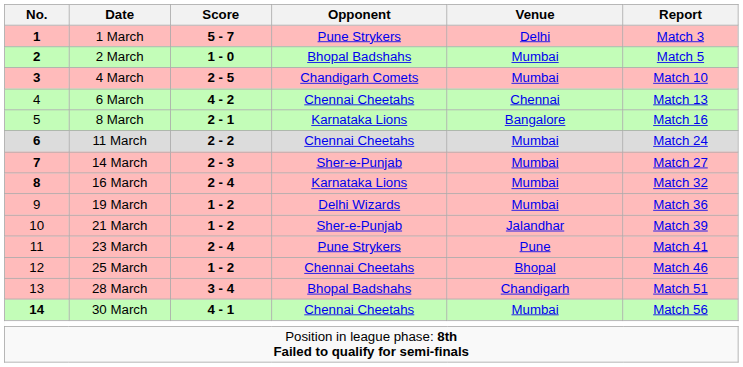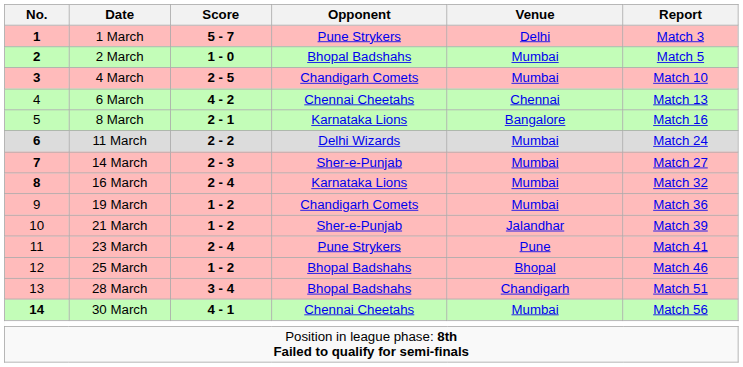 <table class=wikitable style="width:70%; text-align:center; border:none">
 <tr>
 <th width=10>No.</th>
 <th width=15>Date</th>
 <th width=25>Score</th>
 <th width=35>Opponent</th>
 <th width=15>Venue</th>
 <th width=15>Report</th>
 </tr>
 <tr style="background:#fbb;">
 <td><strong>1</strong></td>
 <td>1 March</td>
 <td><strong>5 - 7</strong></td>
 <td><a href='#'>Pune Strykers</a></td>
 <td><a href='#'>Delhi</a></td>
 <td><a href='#'>Match 3</a></td>
 </tr>
 <tr style="background:#c3fdb8;">
 <td><strong>2</strong></td>
 <td>2 March</td>
 <td><strong>1 - 0</strong></td>
 <td><a href='#'>Bhopal Badshahs</a></td>
 <td><a href='#'>Mumbai</a></td>
 <td><a href='#'>Match 5</a></td>
 </tr>
 <tr style="background:#fbb;">
 <td><strong>3</strong></td>
 <td>4 March</td>
 <td><strong>2 - 5</strong></td>
 <td><a href='#'>Chandigarh Comets</a></td>
 <td><a href='#'>Mumbai</a></td>
 <td><a href='#'>Match 10</a></td>
 </tr>
 <tr style="background:#c3fdb8;">
 <td>4</td>
 <td>6 March</td>
 <td><strong>4 - 2</strong></td>
 <td><a href='#'>Chennai Cheetahs</a></td>
 <td><a href='#'>Chennai</a></td>
 <td><a href='#'>Match 13</a></td>
 </tr>
 <tr style="background:#c3fdb8;">
 <td>5</td>
 <td>8 March</td>
 <td><strong>2 - 1</strong></td>
 <td><a href='#'>Karnataka Lions</a></td>
 <td><a href='#'>Bangalore</a></td>
 <td><a href='#'>Match 16</a></td>
 </tr>
 <tr style="background:#dcdcdc;">
 <td><strong>6</strong></td>
 <td>11 March</td>
 <td><strong>2 - 2</strong></td>
-<td><a href='#'>Chennai Cheetahs</a></td>
+<td><a href='#'>Delhi Wizards</a></td>
 <td><a href='#'>Mumbai</a></td>
 <td><a href='#'>Match 24</a></td>
 </tr>
 <tr style="background:#fbb;">
 <td><strong>7</strong></td>
 <td>14 March</td>
 <td><strong>2 - 3</strong></td>
 <td><a href='#'>Sher-e-Punjab</a></td>
 <td><a href='#'>Mumbai</a></td>
 <td><a href='#'>Match 27</a></td>
 </tr>
 <tr style="background:#fbb;">
 <td><strong>8</strong></td>
 <td>16 March</td>
 <td><strong>2 - 4</strong></td>
 <td><a href='#'>Karnataka Lions</a></td>
 <td><a href='#'>Mumbai</a></td>
 <td><a href='#'>Match 32</a></td>
 </tr>
 <tr style="background:#fbb;">
 <td>9</td>
 <td>19 March</td>
 <td><strong>1 - 2</strong></td>
-<td><a href='#'>Delhi Wizards</a></td>
+<td><a href='#'>Chandigarh Comets</a></td>
 <td><a href='#'>Mumbai</a></td>
 <td><a href='#'>Match 36</a></td>
 </tr>
 <tr style="background:#fbb;">
 <td>10</td>
 <td>21 March</td>
 <td><strong>1 - 2</strong></td>
 <td><a href='#'>Sher-e-Punjab</a></td>
 <td><a href='#'>Jalandhar</a></td>
 <td><a href='#'>Match 39</a></td>
 </tr>
 <tr style="background:#fbb;">
 <td>11</td>
 <td>23 March</td>
 <td><strong>2 - 4</strong></td>
 <td><a href='#'>Pune Strykers</a></td>
 <td><a href='#'>Pune</a></td>
 <td><a href='#'>Match 41</a></td>
 </tr>
 <tr style="background:#fbb;">
 <td>12</td>
 <td>25 March</td>
 <td><strong>1 - 2</strong></td>
-<td><a href='#'>Chennai Cheetahs</a></td>
+<td><a href='#'>Bhopal Badshahs</a></td>
 <td><a href='#'>Bhopal</a></td>
 <td><a href='#'>Match 46</a></td>
 </tr>
 <tr style="background:#fbb;">
 <td>13</td>
 <td>28 March</td>
 <td><strong>3 - 4</strong></td>
 <td><a href='#'>Bhopal Badshahs</a></td>
 <td><a href='#'>Chandigarh</a></td>
 <td><a href='#'>Match 51</a></td>
 </tr>
 <tr style="background:#c3fdb8;">
 <td><strong>14</strong></td>
 <td>30 March</td>
 <td><strong>4 - 1</strong></td>
 <td><a href='#'>Chennai Cheetahs</a></td>
 <td><a href='#'>Mumbai</a></td>
 <td><a href='#'>Match 56</a></td>
 </tr>
 <tr>
 <td colspan="6" style="background:#ffffff; border:none"></td>
 </tr>
 <tr>
 <td colspan="6">Position in league phase: <strong>8th</strong><br><strong>Failed to qualify for semi-finals</strong></td>
 </tr>
 </table>
